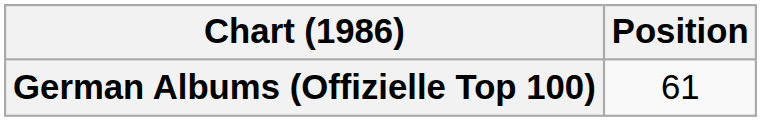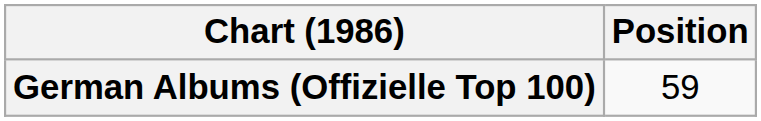 <table class="wikitable plainrowheaders" style="text-align:center">
 <tr>
 <th scope="col">Chart (1986)</th>
 <th scope="col">Position</th>
 </tr>
 <tr>
 <th scope="row">German Albums (Offizielle Top 100)</th>
-<td>61</td>
+<td>59</td>
 </tr>
 </table>
